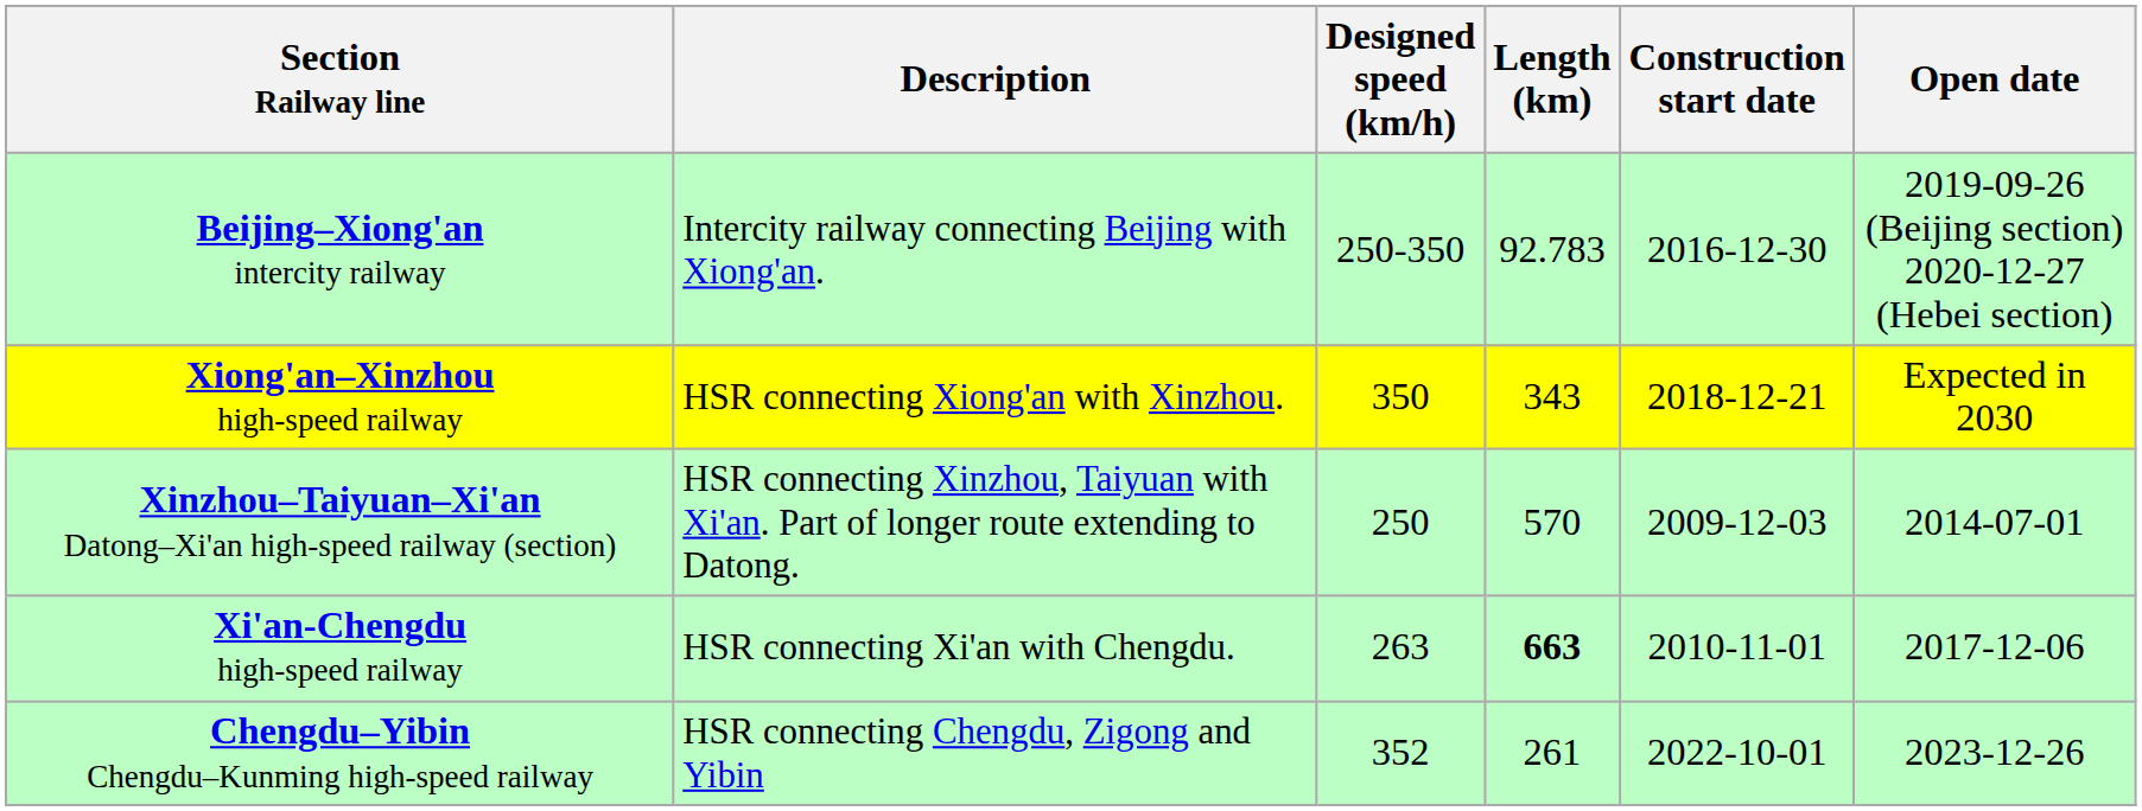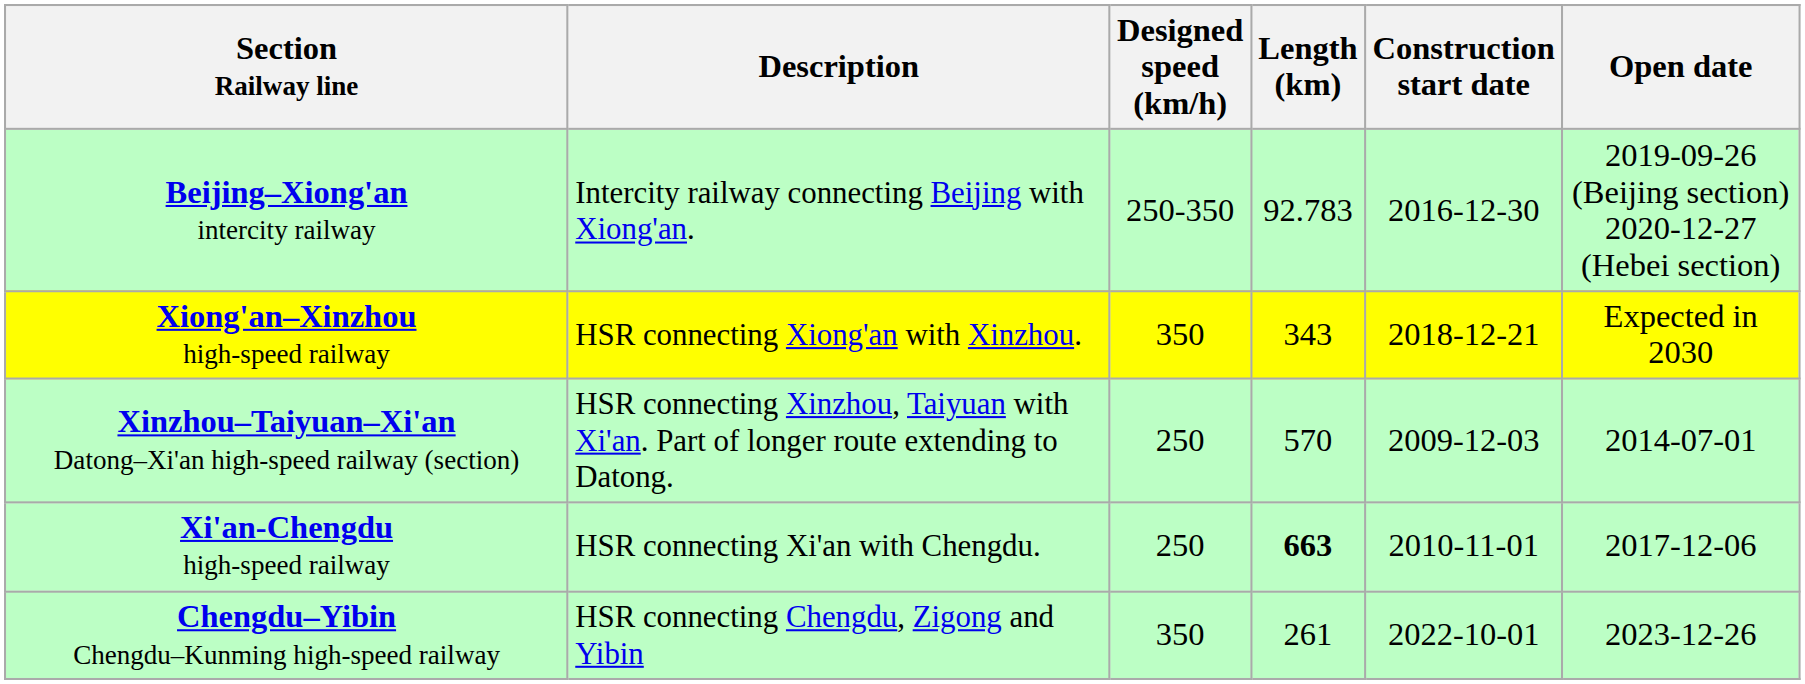 <table class="wikitable sortable" width=70% style="font-size:100%;text-align: center;">
 <tr>
 <th width="270"><strong>Section</strong> <br> <small> Railway line </small></th>
 <th><strong>Description</strong></th>
 <th><strong>Designed <br> speed <br> (km/h)</strong> <br></th>
 <th><strong>Length <br> (km)</strong> <br></th>
 <th><strong>Construction <br> start date</strong> <br></th>
 <th><strong>Open date</strong> <br></th>
 </tr>
 <tr style="background:#bcffc5;">
 <td><strong><a href='#'>Beijing–Xiong'an</a></strong><br><small>intercity railway</small></td>
 <td style="font-size:95%; text-align:left">Intercity railway connecting <a href='#'>Beijing</a> with <a href='#'>Xiong'an</a>.</td>
 <td>250-350</td>
 <td>92.783</td>
 <td>2016-12-30</td>
 <td>2019-09-26 (Beijing section)<br>2020-12-27 (Hebei section)</td>
 </tr>
 <tr style="background:#FFFF00">
 <td><strong><a href='#'>Xiong'an–Xinzhou</a></strong> <br><small>high-speed railway</small></td>
 <td style="font-size:95%; text-align:left">HSR connecting <a href='#'>Xiong'an</a> with <a href='#'>Xinzhou</a>.</td>
 <td>350</td>
 <td>343</td>
 <td>2018-12-21</td>
 <td>Expected in 2030</td>
 </tr>
 <tr style="background:#bcffc5;">
 <td><strong><a href='#'>Xinzhou–Taiyuan–Xi'an</a></strong> <br> <small>Datong–Xi'an high-speed railway (section)</small></td>
 <td style="font-size:95%; text-align:left">HSR connecting <a href='#'>Xinzhou</a>, <a href='#'>Taiyuan</a> with <a href='#'>Xi'an</a>. Part of longer route extending to Datong.</td>
 <td>250</td>
 <td>570</td>
 <td>2009-12-03 </td>
 <td>2014-07-01</td>
 </tr>
 <tr style="background:#bcffc5;">
 <td><strong><a href='#'>Xi'an-Chengdu</a></strong> <br><small>high-speed railway</small></td>
 <td style="font-size:95%; text-align:left">HSR connecting Xi'an with Chengdu.</td>
-<td>263</td>
+<td>250</td>
 <td><strong>663</strong></td>
 <td>2010-11-01 </td>
 <td>2017-12-06 </td>
 </tr>
 <tr style="background:#bcffc5;">
 <td><strong><a href='#'>Chengdu–Yibin</a></strong> <br> <small> Chengdu–Kunming high-speed railway </small></td>
 <td style="font-size:95%; text-align:left">HSR connecting <a href='#'>Chengdu</a>, <a href='#'>Zigong</a> and <a href='#'>Yibin</a></td>
-<td>352</td>
+<td>350</td>
 <td>261</td>
 <td>2022-10-01</td>
 <td>2023-12-26</td>
 </tr>
 </table>
